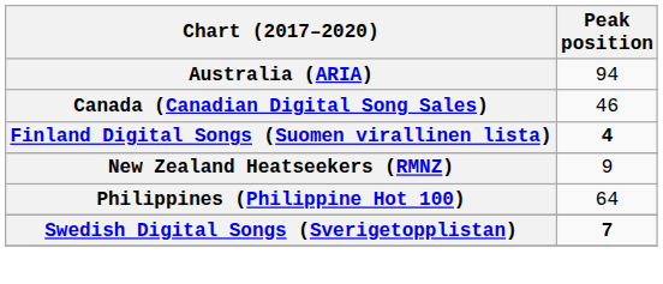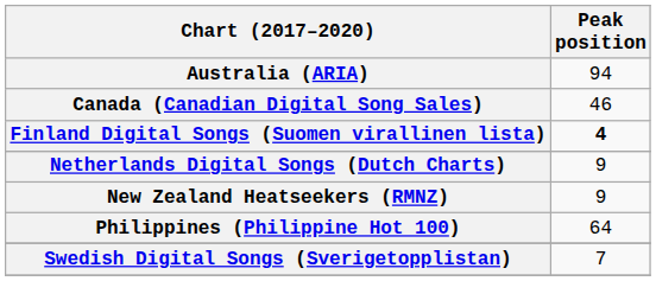 <table class="wikitable sortable plainrowheaders" style="text-align:center">
 <tr>
 <th scope="col">Chart (2017–2020)</th>
 <th scope="col">Peak<br>position</th>
 </tr>
 <tr>
 <th scope="row">Australia (<a href='#'>ARIA</a>)</th>
 <td>94</td>
 </tr>
 <tr>
 <th scope="row">Canada (<a href='#'>Canadian Digital Song Sales</a>)</th>
 <td>46</td>
 </tr>
 <tr>
 <th scope="row"><a href='#'>Finland Digital Songs</a> (<a href='#'>Suomen virallinen lista</a>)</th>
 <td><strong>4</strong></td>
 </tr>
 <tr>
 </tr>
 <tr>
 </tr>
 <tr>
+<th scope="row"><a href='#'>Netherlands Digital Songs</a> (<a href='#'>Dutch Charts</a>)</th>
+<td>9</td>
+</tr>
+<tr>
 <th scope="row">New Zealand Heatseekers (<a href='#'>RMNZ</a>)</th>
 <td>9</td>
 </tr>
 <tr>
 <th scope="row">Philippines (<a href='#'>Philippine Hot 100</a>)</th>
 <td>64</td>
 </tr>
 <tr>
 </tr>
 <tr>
 </tr>
 <tr>
 <th scope="row"><a href='#'>Swedish Digital Songs</a> (<a href='#'>Sverigetopplistan</a>)</th>
-<td><strong>7</strong></td>
+<td>7</td>
 </tr>
 <tr>
 </tr>
 </table>
